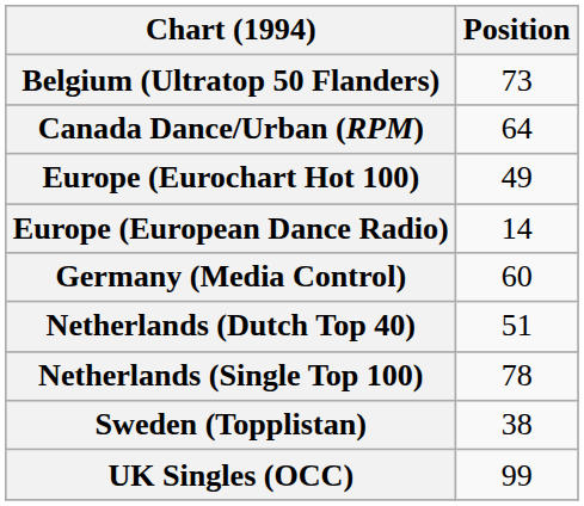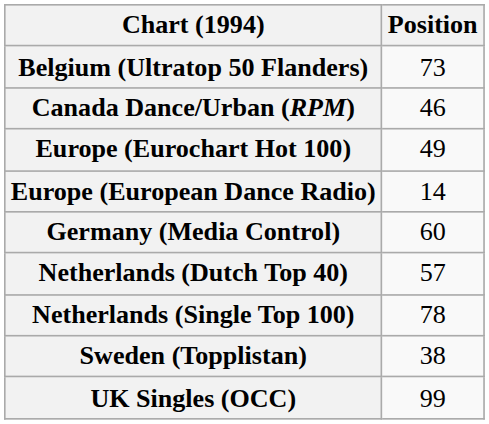 <table class="wikitable plainrowheaders sortable">
 <tr>
 <th>Chart (1994)</th>
 <th>Position</th>
 </tr>
 <tr>
 <th scope="row">Belgium (Ultratop 50 Flanders)</th>
 <td align="center">73</td>
 </tr>
 <tr>
 <th scope="row">Canada Dance/Urban (<em>RPM</em>)</th>
-<td align="center">64</td>
+<td align="center">46</td>
 </tr>
 <tr>
 <th scope="row">Europe (Eurochart Hot 100)</th>
 <td align="center">49</td>
 </tr>
 <tr>
 <th scope="row">Europe (European Dance Radio)</th>
 <td align="center">14</td>
 </tr>
 <tr>
 <th scope="row">Germany (Media Control)</th>
 <td align="center">60</td>
 </tr>
 <tr>
 <th scope="row">Netherlands (Dutch Top 40)</th>
-<td align="center">51</td>
+<td align="center">57</td>
 </tr>
 <tr>
 <th scope="row">Netherlands (Single Top 100)</th>
 <td align="center">78</td>
 </tr>
 <tr>
 <th scope="row">Sweden (Topplistan)</th>
 <td align="center">38</td>
 </tr>
 <tr>
 <th scope="row">UK Singles (OCC)</th>
 <td align=center>99</td>
 </tr>
 </table>
